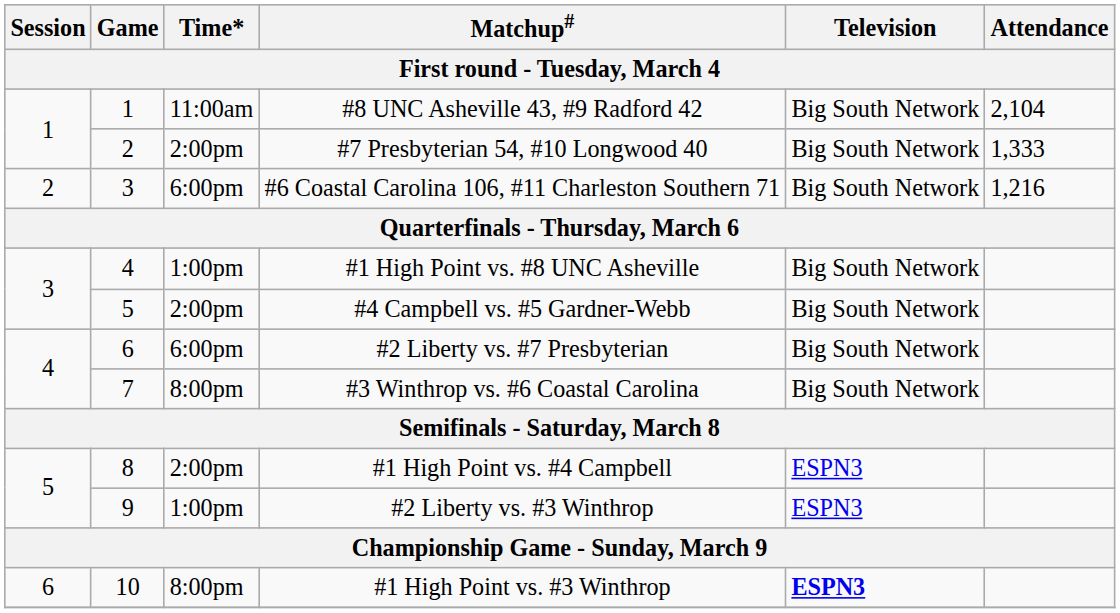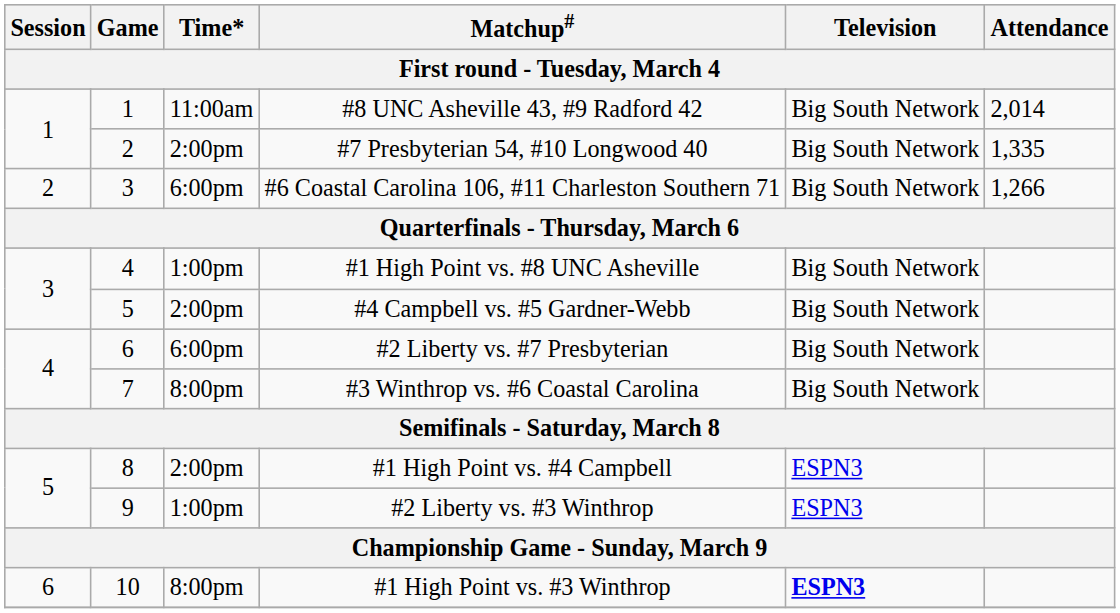 <table class="wikitable" style="font-size: 95%">
 <tr>
 <th>Session</th>
 <th>Game</th>
 <th>Time*</th>
 <th>Matchup<sup>#</sup></th>
 <th>Television</th>
 <th>Attendance</th>
 </tr>
 <tr>
 <th colspan=6>First round - Tuesday, March 4</th>
 </tr>
 <tr>
 <td rowspan=2 align=center>1</td>
 <td align=center>1</td>
 <td>11:00am</td>
 <td align=center>#8 UNC Asheville 43, #9 Radford 42</td>
 <td>Big South Network</td>
-<td>2,104</td>
+<td>2,014</td>
 </tr>
 <tr>
 <td align=center>2</td>
 <td>2:00pm</td>
 <td align=center>#7 Presbyterian 54, #10 Longwood 40</td>
 <td>Big South Network</td>
-<td>1,333</td>
+<td>1,335</td>
 </tr>
 <tr>
 <td align=center>2</td>
 <td align=center>3</td>
 <td>6:00pm</td>
 <td align=center>#6 Coastal Carolina 106, #11 Charleston Southern 71</td>
 <td>Big South Network</td>
-<td>1,216</td>
+<td>1,266</td>
 </tr>
 <tr>
 <th colspan=6>Quarterfinals - Thursday, March 6</th>
 </tr>
 <tr>
 <td rowspan=2 align=center>3</td>
 <td align=center>4</td>
 <td>1:00pm</td>
 <td align=center>#1 High Point vs. #8 UNC Asheville</td>
 <td>Big South Network</td>
 <td></td>
 </tr>
 <tr>
 <td align=center>5</td>
 <td>2:00pm</td>
 <td align=center>#4 Campbell vs. #5 Gardner-Webb</td>
 <td>Big South Network</td>
 <td></td>
 </tr>
 <tr>
 <td rowspan=2 align=center>4</td>
 <td align=center>6</td>
 <td>6:00pm</td>
 <td align=center>#2 Liberty vs. #7 Presbyterian</td>
 <td>Big South Network</td>
 <td></td>
 </tr>
 <tr>
 <td align=center>7</td>
 <td>8:00pm</td>
 <td align=center>#3 Winthrop vs. #6 Coastal Carolina</td>
 <td>Big South Network</td>
 <td></td>
 </tr>
 <tr>
 <th colspan=6>Semifinals - Saturday, March 8</th>
 </tr>
 <tr>
 <td rowspan=2 align=center>5</td>
 <td align=center>8</td>
 <td>2:00pm</td>
 <td align=center>#1 High Point vs. #4 Campbell</td>
 <td><a href='#'>ESPN3</a></td>
 <td></td>
 </tr>
 <tr>
 <td align=center>9</td>
 <td>1:00pm</td>
 <td align=center>#2 Liberty vs. #3 Winthrop</td>
 <td><a href='#'>ESPN3</a></td>
 <td></td>
 </tr>
 <tr>
 <th colspan=6>Championship Game - Sunday, March 9</th>
 </tr>
 <tr>
 <td align=center>6</td>
 <td align=center>10</td>
 <td>8:00pm</td>
 <td align=center>#1 High Point vs. #3 Winthrop</td>
 <td><strong><a href='#'>ESPN3</a></strong></td>
 <td></td>
 </tr>
 <tr>
 </tr>
 </table>
